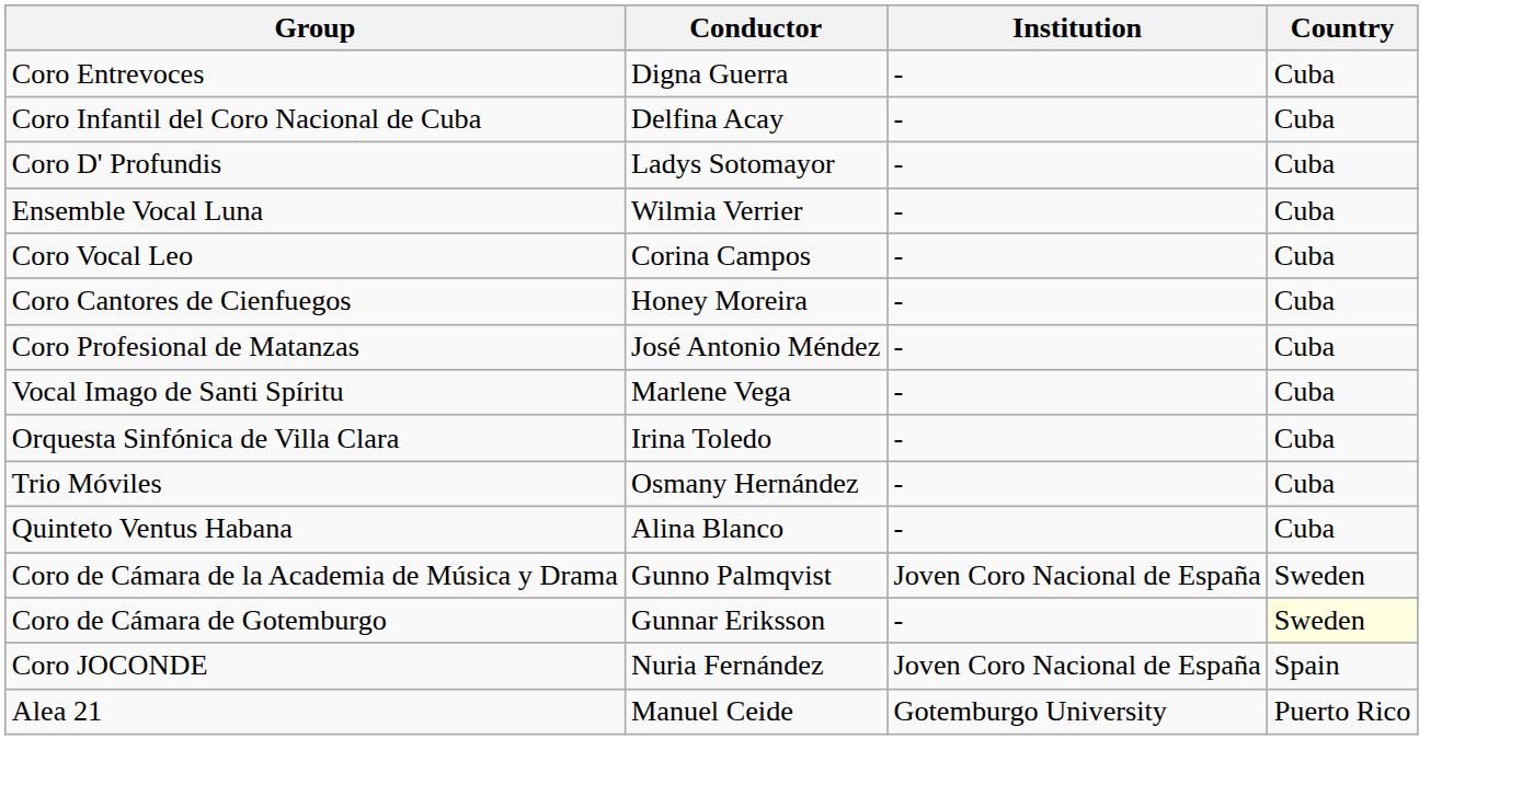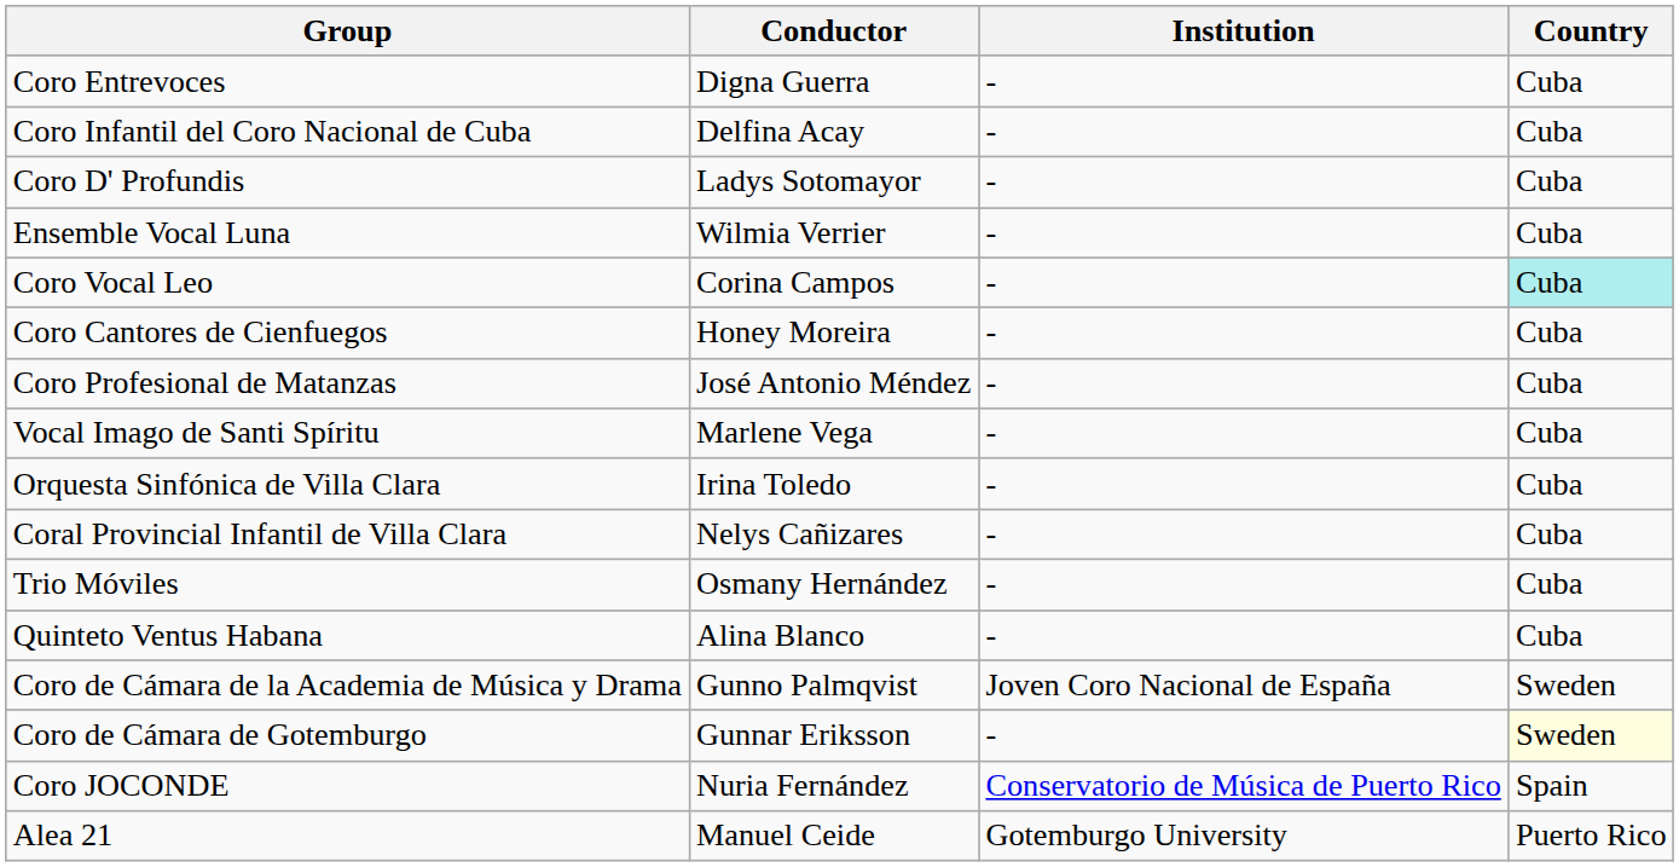 <table class="wikitable" style="font-size:100%;">
 <tr>
 <th>Group</th>
 <th>Conductor</th>
 <th>Institution</th>
 <th>Country</th>
 </tr>
 <tr>
 <td rowspan=1>Coro Entrevoces</td>
 <td rowspan=1>Digna Guerra</td>
 <td rowspan=1>-</td>
 <td rowspan=1>Cuba</td>
 </tr>
 <tr>
 <td rowspan=1>Coro Infantil del Coro Nacional de Cuba</td>
 <td rowspan=1>Delfina Acay</td>
 <td rowspan=1>-</td>
 <td rowspan=1>Cuba</td>
 </tr>
 <tr>
 <td rowspan=1>Coro D' Profundis</td>
 <td rowspan=1>Ladys Sotomayor</td>
 <td rowspan=1>-</td>
 <td rowspan=1>Cuba</td>
 </tr>
 <tr>
 <td rowspan=1>Ensemble Vocal Luna</td>
 <td rowspan=1>Wilmia Verrier</td>
 <td rowspan=1>-</td>
 <td rowspan=1>Cuba</td>
 </tr>
 <tr>
 <td rowspan=1>Coro Vocal Leo</td>
 <td rowspan=1>Corina Campos</td>
 <td rowspan=1>-</td>
-<td rowspan=1>Cuba</td>
+<td rowspan=1 style="background: paleturquoise;">Cuba</td>
 </tr>
 <tr>
 <td rowspan=1>Coro Cantores de Cienfuegos</td>
 <td rowspan=1>Honey Moreira</td>
 <td rowspan=1>-</td>
 <td rowspan=1>Cuba</td>
 </tr>
 <tr>
 <td rowspan=1>Coro Profesional de Matanzas</td>
 <td rowspan=1>José Antonio Méndez</td>
 <td rowspan=1>-</td>
 <td rowspan=1>Cuba</td>
 </tr>
 <tr>
 <td rowspan=1>Vocal Imago de Santi Spíritu</td>
 <td rowspan=1>Marlene Vega</td>
 <td rowspan=1>-</td>
 <td rowspan=1>Cuba</td>
 </tr>
 <tr>
 <td rowspan=1>Orquesta Sinfónica de Villa Clara</td>
 <td rowspan=1>Irina Toledo</td>
+<td rowspan=1>-</td>
+<td rowspan=1>Cuba</td>
+</tr>
+<tr>
+<td rowspan=1>Coral Provincial Infantil de Villa Clara</td>
+<td rowspan=1>Nelys Cañizares</td>
 <td rowspan=1>-</td>
 <td rowspan=1>Cuba</td>
 </tr>
 <tr>
 <td rowspan=1>Trio Móviles</td>
 <td rowspan=1>Osmany Hernández</td>
 <td rowspan=1>-</td>
 <td rowspan=1>Cuba</td>
 </tr>
 <tr>
 <td rowspan=1>Quinteto Ventus Habana</td>
 <td rowspan=1>Alina Blanco</td>
 <td rowspan=1>-</td>
 <td rowspan=1>Cuba</td>
 </tr>
 <tr>
 <td rowspan=1>Coro de Cámara de la Academia de Música y Drama</td>
 <td rowspan=1>Gunno Palmqvist</td>
 <td rowspan=1>Joven Coro Nacional de España</td>
 <td rowspan=1>Sweden</td>
 </tr>
 <tr>
 <td rowspan=1>Coro de Cámara de Gotemburgo</td>
 <td rowspan=1>Gunnar Eriksson</td>
 <td rowspan=1>-</td>
 <td rowspan=1 style="background: lightyellow;">Sweden</td>
 </tr>
 <tr>
 <td rowspan=1>Coro JOCONDE</td>
 <td rowspan=1>Nuria Fernández</td>
-<td rowspan=1>Joven Coro Nacional de España</td>
+<td rowspan=1><a href='#'>Conservatorio de Música de Puerto Rico</a></td>
 <td rowspan=1>Spain</td>
 </tr>
 <tr>
 <td rowspan=1>Alea 21</td>
 <td rowspan=1>Manuel Ceide</td>
 <td rowspan=1>Gotemburgo University</td>
 <td rowspan=1>Puerto Rico</td>
 </tr>
 </table>
